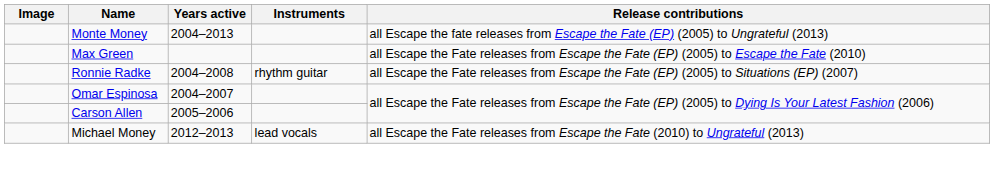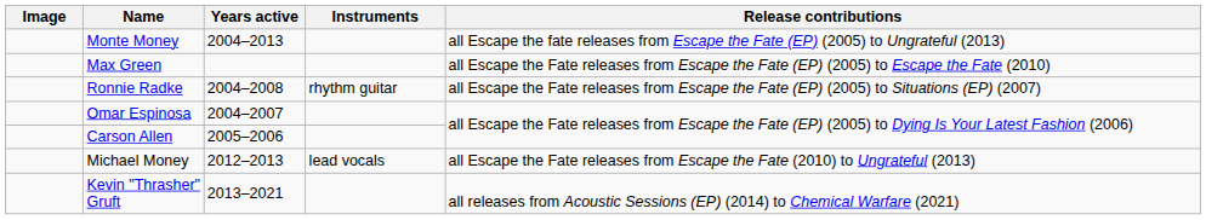 <table class="wikitable" border="1" width=100%>
 <tr>
 <th width="75">Image</th>
 <th width="120">Name</th>
 <th width="100">Years active</th>
 <th width="140">Instruments</th>
 <th>Release contributions</th>
 </tr>
 <tr>
 <td></td>
 <td><a href='#'>Monte Money</a></td>
 <td>2004–2013</td>
 <td></td>
 <td>all Escape the fate releases from <em><a href='#'>Escape the Fate (EP)</a></em> (2005) to <em>Ungrateful</em> (2013)</td>
 </tr>
 <tr>
 <td></td>
 <td><a href='#'>Max Green</a></td>
 <td></td>
 <td></td>
 <td>all Escape the Fate releases from <em>Escape the Fate (EP)</em> (2005) to <em><a href='#'>Escape the Fate</a></em> (2010)</td>
 </tr>
 <tr>
 <td></td>
 <td><a href='#'>Ronnie Radke</a></td>
 <td>2004–2008</td>
 <td>rhythm guitar</td>
 <td>all Escape the Fate releases from <em>Escape the Fate (EP)</em> (2005) to <em>Situations (EP)</em> (2007)</td>
 </tr>
 <tr>
 <td></td>
 <td><a href='#'>Omar Espinosa</a></td>
 <td>2004–2007</td>
 <td></td>
 <td rowspan="2">all Escape the Fate releases from <em>Escape the Fate (EP)</em> (2005) to <em><a href='#'>Dying Is Your Latest Fashion</a></em> (2006)</td>
 </tr>
 <tr>
 <td></td>
 <td><a href='#'>Carson Allen</a></td>
 <td>2005–2006</td>
 <td></td>
 </tr>
 <tr>
 <td></td>
 <td>Michael Money</td>
 <td>2012–2013 </td>
 <td>lead vocals</td>
 <td>all Escape the Fate releases from <em>Escape the Fate</em> (2010) to <em><a href='#'>Ungrateful</a></em> (2013)</td>
 </tr>
+<tr>
+<td></td>
+<td><a href='#'>Kevin "Thrasher" Gruft</a></td>
+<td>2013–2021 </td>
+<td></td>
+<td><br>all releases from <em>Acoustic Sessions (EP)</em> (2014) to <em><a href='#'>Chemical Warfare</a></em> (2021)</td>
+</tr>
 </table>
